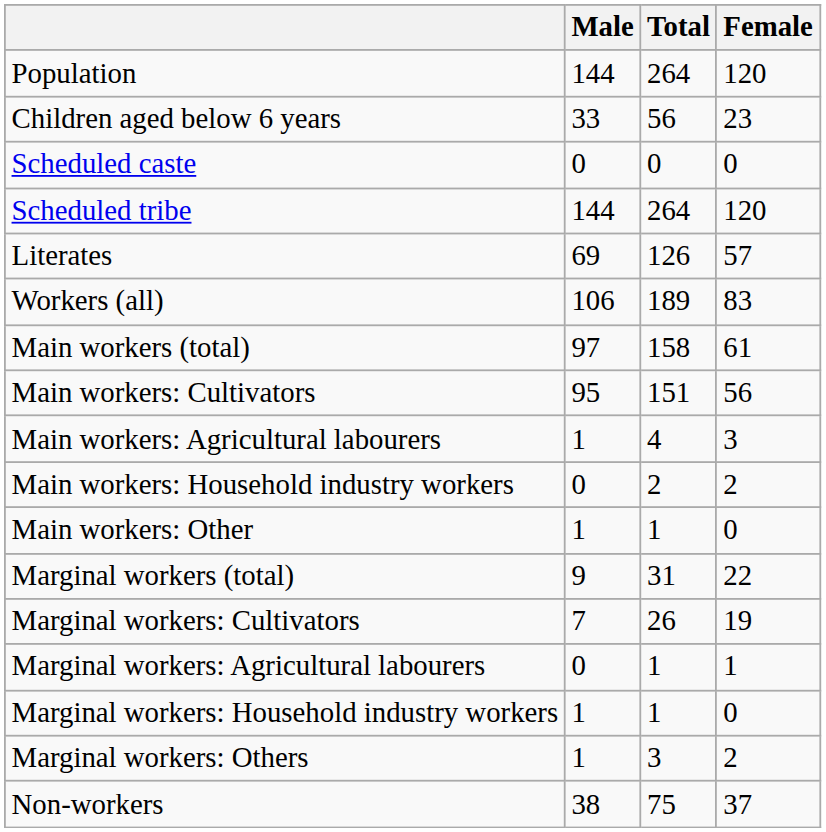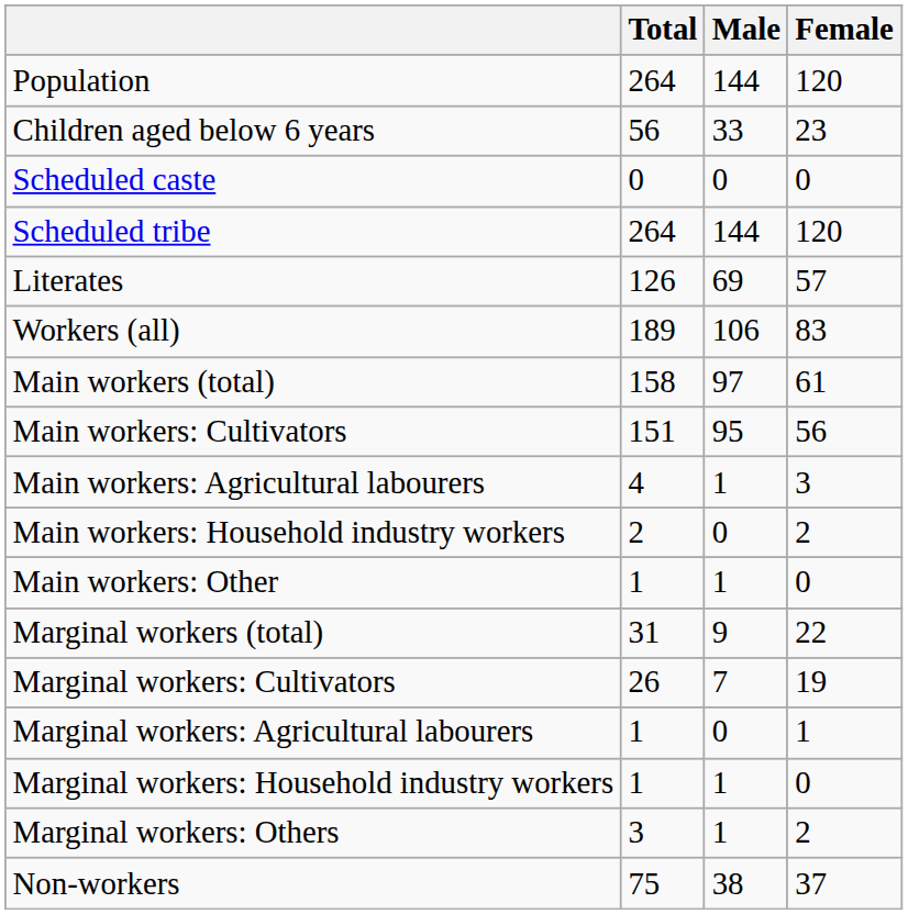 <table class="wikitable sortable">
 <tr>
 <th></th>
+<th>Total</th>
 <th>Male</th>
-<th>Total</th>
 <th>Female</th>
 </tr>
 <tr>
 <td>Population</td>
+<td>264</td>
 <td>144</td>
-<td>264</td>
 <td>120</td>
 </tr>
 <tr>
 <td>Children aged below 6 years</td>
+<td>56</td>
 <td>33</td>
-<td>56</td>
 <td>23</td>
 </tr>
 <tr>
 <td><a href='#'>Scheduled caste</a></td>
 <td>0</td>
 <td>0</td>
 <td>0</td>
 </tr>
 <tr>
 <td><a href='#'>Scheduled tribe</a></td>
+<td>264</td>
 <td>144</td>
-<td>264</td>
 <td>120</td>
 </tr>
 <tr>
 <td>Literates</td>
+<td>126</td>
 <td>69</td>
-<td>126</td>
 <td>57</td>
 </tr>
 <tr>
 <td>Workers (all)</td>
+<td>189</td>
 <td>106</td>
-<td>189</td>
 <td>83</td>
 </tr>
 <tr>
 <td>Main workers (total)</td>
+<td>158</td>
 <td>97</td>
-<td>158</td>
 <td>61</td>
 </tr>
 <tr>
 <td>Main workers: Cultivators</td>
+<td>151</td>
 <td>95</td>
-<td>151</td>
 <td>56</td>
 </tr>
 <tr>
 <td>Main workers: Agricultural labourers</td>
+<td>4</td>
 <td>1</td>
-<td>4</td>
 <td>3</td>
 </tr>
 <tr>
 <td>Main workers: Household industry workers</td>
+<td>2</td>
 <td>0</td>
-<td>2</td>
 <td>2</td>
 </tr>
 <tr>
 <td>Main workers: Other</td>
 <td>1</td>
 <td>1</td>
 <td>0</td>
 </tr>
 <tr>
 <td>Marginal workers (total)</td>
+<td>31</td>
 <td>9</td>
-<td>31</td>
 <td>22</td>
 </tr>
 <tr>
 <td>Marginal workers: Cultivators</td>
+<td>26</td>
 <td>7</td>
-<td>26</td>
 <td>19</td>
 </tr>
 <tr>
 <td>Marginal workers: Agricultural labourers</td>
+<td>1</td>
 <td>0</td>
-<td>1</td>
 <td>1</td>
 </tr>
 <tr>
 <td>Marginal workers: Household industry workers</td>
 <td>1</td>
 <td>1</td>
 <td>0</td>
 </tr>
 <tr>
 <td>Marginal workers: Others</td>
+<td>3</td>
 <td>1</td>
-<td>3</td>
 <td>2</td>
 </tr>
 <tr>
 <td>Non-workers</td>
+<td>75</td>
 <td>38</td>
-<td>75</td>
 <td>37</td>
 </tr>
 </table>
